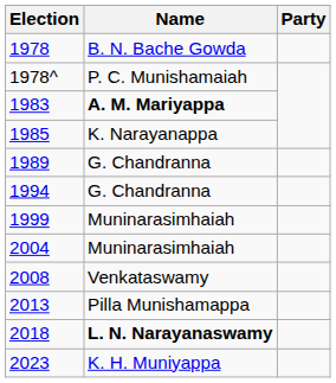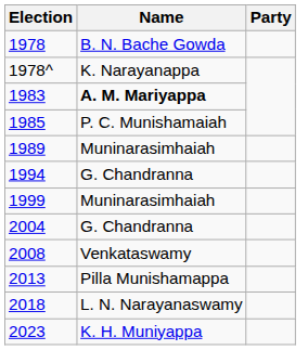 <table class="wikitable sortable">
 <tr>
 <th>Election</th>
 <th>Name</th>
 <th colspan=2>Party</th>
 </tr>
 <tr>
 <td><a href='#'>1978</a></td>
 <td><a href='#'>B. N. Bache Gowda</a></td>
 <td></td>
 </tr>
 <tr>
 <td>1978^</td>
-<td>P. C. Munishamaiah</td>
+<td>K. Narayanappa</td>
 </tr>
 <tr>
 <td><a href='#'>1983</a></td>
 <td><strong>A. M. Mariyappa</strong></td>
 </tr>
 <tr>
 <td><a href='#'>1985</a></td>
-<td>K. Narayanappa</td>
+<td>P. C. Munishamaiah</td>
 </tr>
 <tr>
 <td><a href='#'>1989</a></td>
-<td>G. Chandranna</td>
+<td>Muninarasimhaiah</td>
 <td></td>
 </tr>
 <tr>
 <td><a href='#'>1994</a></td>
 <td>G. Chandranna</td>
 <td></td>
 </tr>
 <tr>
 <td><a href='#'>1999</a></td>
 <td>Muninarasimhaiah</td>
 <td></td>
 </tr>
 <tr>
 <td><a href='#'>2004</a></td>
-<td>Muninarasimhaiah</td>
+<td>G. Chandranna</td>
 <td></td>
 </tr>
 <tr>
 <td><a href='#'>2008</a></td>
 <td>Venkataswamy</td>
 <td></td>
 </tr>
 <tr>
 <td><a href='#'>2013</a></td>
 <td>Pilla Munishamappa</td>
 <td></td>
 </tr>
 <tr>
 <td><a href='#'>2018</a></td>
-<td><strong>L. N. Narayanaswamy</strong></td>
+<td>L. N. Narayanaswamy</td>
 </tr>
 <tr>
 <td><a href='#'>2023</a></td>
 <td><a href='#'>K. H. Muniyappa</a></td>
 <td></td>
 </tr>
 </table>
